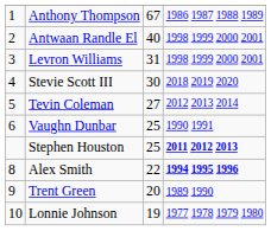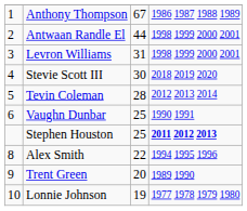 <table class="wikitable">
 <tr>
 </tr>
 <tr>
 <td>1</td>
 <td><a href='#'>Anthony Thompson</a></td>
 <td>67</td>
 <td style="font-size:80%;"><a href='#'>1986</a> <a href='#'>1987</a> <a href='#'>1988</a> <a href='#'>1989</a></td>
 </tr>
 <tr>
 <td>2</td>
 <td><a href='#'>Antwaan Randle El</a></td>
-<td>40</td>
+<td>44</td>
 <td style="font-size:80%;"><a href='#'>1998</a> <a href='#'>1999</a> <a href='#'>2000</a> <a href='#'>2001</a></td>
 </tr>
 <tr>
 <td>3</td>
 <td><a href='#'>Levron Williams</a></td>
 <td>31</td>
 <td style="font-size:80%;"><a href='#'>1998</a> <a href='#'>1999</a> <a href='#'>2000</a> <a href='#'>2001</a></td>
 </tr>
 <tr>
 <td>4</td>
 <td>Stevie Scott III</td>
 <td>30</td>
 <td style="font-size:80%;"><a href='#'>2018</a> <a href='#'>2019</a> <a href='#'>2020</a></td>
 </tr>
 <tr>
 <td>5</td>
 <td><a href='#'>Tevin Coleman</a></td>
-<td>27</td>
+<td>28</td>
 <td style="font-size:80%;"><a href='#'>2012</a> <a href='#'>2013</a> <a href='#'>2014</a></td>
 </tr>
 <tr>
 <td>6</td>
 <td><a href='#'>Vaughn Dunbar</a></td>
 <td>25</td>
 <td style="font-size:80%;"><a href='#'>1990</a> <a href='#'>1991</a></td>
 </tr>
 <tr>
 <td></td>
 <td>Stephen Houston</td>
 <td>25</td>
 <td style="font-size:80%;"><strong><a href='#'>2011</a> <a href='#'>2012</a> <a href='#'>2013</a></strong></td>
 </tr>
 <tr>
 <td>8</td>
 <td>Alex Smith</td>
 <td>22</td>
-<td style="font-size:80%;"><strong><a href='#'>1994</a> <a href='#'>1995</a> <a href='#'>1996</a></strong></td>
+<td style="font-size:80%;"><a href='#'>1994</a> <a href='#'>1995</a> <a href='#'>1996</a></td>
 </tr>
 <tr>
 <td>9</td>
 <td><a href='#'>Trent Green</a></td>
 <td>20</td>
 <td style="font-size:80%;"><a href='#'>1989</a> <a href='#'>1990</a></td>
 </tr>
 <tr>
 <td>10</td>
 <td>Lonnie Johnson</td>
 <td>19</td>
 <td style="font-size:80%;"><a href='#'>1977</a> <a href='#'>1978</a> <a href='#'>1979</a> <a href='#'>1980</a></td>
 </tr>
 </table>
